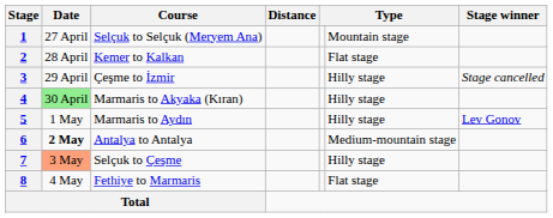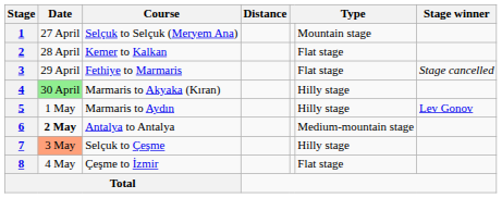 <table class="wikitable">
 <tr>
 <th scope="col">Stage</th>
 <th scope="col">Date</th>
 <th scope="col">Course</th>
 <th scope="col">Distance</th>
 <th scope="col" colspan="2">Type</th>
 <th scope="col">Stage winner</th>
 </tr>
 <tr>
 <th scope="row" style="text-align:center;"><a href='#'>1</a></th>
 <td style="text-align:center;">27 April</td>
 <td><a href='#'>Selçuk</a> to Selçuk (<a href='#'>Meryem Ana</a>)</td>
 <td style="text-align:center;"></td>
 <td></td>
 <td>Mountain stage</td>
 <td></td>
 </tr>
 <tr>
 <th scope="row" style="text-align:center;"><a href='#'>2</a></th>
 <td style="text-align:center;">28 April</td>
 <td><a href='#'>Kemer</a> to <a href='#'>Kalkan</a></td>
 <td style="text-align:center;"></td>
 <td></td>
 <td>Flat stage</td>
 <td></td>
 </tr>
 <tr>
 <th scope="row" style="text-align:center;"><a href='#'>3</a></th>
 <td style="text-align:center;">29 April</td>
-<td>Çeşme to <a href='#'>İzmir</a></td>
+<td><a href='#'>Fethiye</a> to <a href='#'>Marmaris</a></td>
 <td style="text-align:center;"></td>
 <td></td>
-<td>Hilly stage</td>
+<td>Flat stage</td>
 <td><em>Stage cancelled</em></td>
 </tr>
 <tr>
 <th scope="row" style="text-align:center;"><a href='#'>4</a></th>
 <td style="background: lightgreen; text-align:center;">30 April</td>
 <td>Marmaris to <a href='#'>Akyaka</a> (Kıran)</td>
 <td style="text-align:center;"></td>
 <td></td>
 <td>Hilly stage</td>
 <td></td>
 </tr>
 <tr>
 <th scope="row" style="text-align:center;"><a href='#'>5</a></th>
 <td style="text-align:center;">1 May</td>
 <td>Marmaris to <a href='#'>Aydın</a></td>
 <td style="text-align:center;"></td>
 <td></td>
 <td>Hilly stage</td>
 <td> <a href='#'>Lev Gonov</a></td>
 </tr>
 <tr>
 <th scope="row" style="text-align:center;"><a href='#'>6</a></th>
 <td style="text-align:center;"><strong>2 May</strong></td>
 <td><a href='#'>Antalya</a> to Antalya</td>
 <td style="text-align:center;"></td>
 <td></td>
 <td>Medium-mountain stage</td>
 <td></td>
 </tr>
 <tr>
 <th scope="row" style="text-align:center;"><a href='#'>7</a></th>
 <td style="background: lightsalmon; text-align:center;">3 May</td>
 <td>Selçuk to <a href='#'>Çeşme</a></td>
 <td style="text-align:center;"></td>
 <td></td>
 <td>Hilly stage</td>
 <td></td>
 </tr>
 <tr>
 <th scope="row" style="text-align:center;"><a href='#'>8</a></th>
 <td style="text-align:center;">4 May</td>
-<td><a href='#'>Fethiye</a> to <a href='#'>Marmaris</a></td>
+<td>Çeşme to <a href='#'>İzmir</a></td>
 <td style="text-align:center;"></td>
 <td></td>
 <td>Flat stage</td>
 <td></td>
 </tr>
 <tr>
 <th colspan="3">Total</th>
 <td colspan="5" align="center"></td>
 </tr>
 </table>
